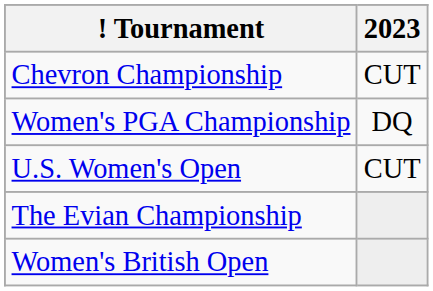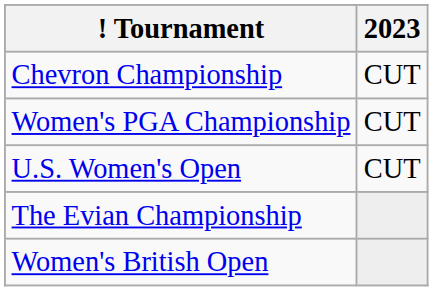 <table class="wikitable" style="font-size:95%;text-align:center;">
 <tr>
 <th>! Tournament</th>
 <th>2023</th>
 </tr>
 <tr>
 <td align=left><a href='#'>Chevron Championship</a></td>
 <td>CUT</td>
 </tr>
 <tr>
 <td align=left><a href='#'>Women's PGA Championship</a></td>
-<td>DQ</td>
+<td>CUT</td>
 </tr>
 <tr>
 <td align=left><a href='#'>U.S. Women's Open</a></td>
 <td>CUT</td>
 </tr>
 <tr>
 <td align=left><a href='#'>The Evian Championship</a></td>
 <td style="background:#eeeeee;"></td>
 </tr>
 <tr>
 <td align=left><a href='#'>Women's British Open</a></td>
 <td style="background:#eeeeee;"></td>
 </tr>
 </table>
